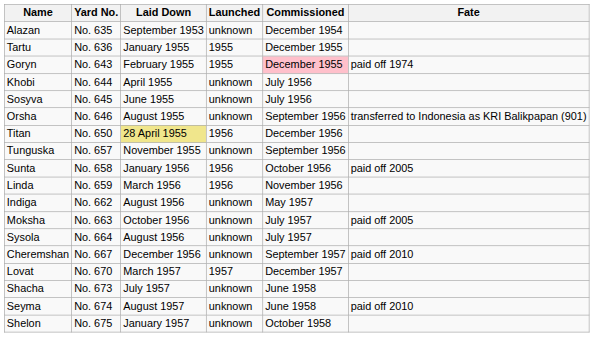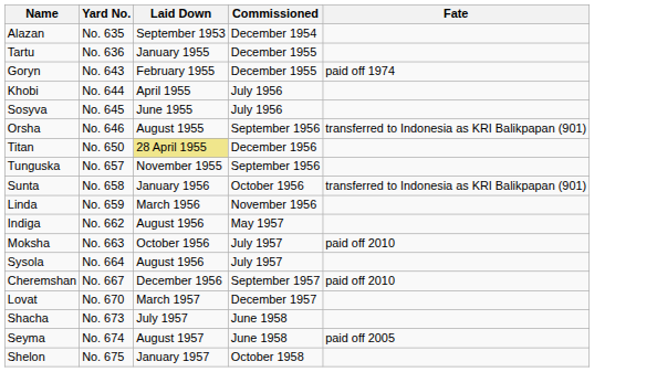 <table class="wikitable">
 <tr>
 <th><strong>Name</strong></th>
 <th><strong>Yard No.</strong></th>
 <th><strong>Laid Down</strong></th>
-<th><strong>Launched</strong></th>
 <th><strong>Commissioned</strong></th>
 <th><strong>Fate</strong></th>
 </tr>
 <tr>
 <td>Alazan</td>
 <td>No. 635</td>
 <td>September 1953</td>
-<td>unknown</td>
 <td>December 1954</td>
 <td></td>
 </tr>
 <tr>
 <td>Tartu</td>
 <td>No. 636</td>
 <td>January 1955</td>
-<td>1955</td>
 <td>December 1955</td>
 <td></td>
 </tr>
 <tr>
 <td>Goryn</td>
 <td>No. 643</td>
 <td>February 1955</td>
-<td>1955</td>
-<td style="background: pink;">December 1955</td>
+<td>December 1955</td>
 <td>paid off 1974</td>
 </tr>
 <tr>
 <td>Khobi</td>
 <td>No. 644</td>
 <td>April 1955</td>
-<td>unknown</td>
 <td>July 1956</td>
 <td></td>
 </tr>
 <tr>
 <td>Sosyva</td>
 <td>No. 645</td>
 <td>June 1955</td>
-<td>unknown</td>
 <td>July 1956</td>
 <td></td>
 </tr>
 <tr>
 <td>Orsha</td>
 <td>No. 646</td>
 <td>August 1955</td>
-<td>unknown</td>
 <td>September 1956</td>
 <td>transferred to Indonesia as KRI Balikpapan (901)</td>
 </tr>
 <tr>
 <td>Titan</td>
 <td>No. 650</td>
 <td style="background: khaki;">28 April 1955</td>
-<td>1956</td>
 <td>December 1956</td>
 <td></td>
 </tr>
 <tr>
 <td>Tunguska</td>
 <td>No. 657</td>
 <td>November 1955</td>
-<td>unknown</td>
 <td>September 1956</td>
 <td></td>
 </tr>
 <tr>
 <td>Sunta</td>
 <td>No. 658</td>
 <td>January 1956</td>
-<td>1956</td>
 <td>October 1956</td>
-<td>paid off 2005</td>
+<td>transferred to Indonesia as KRI Balikpapan (901)</td>
 </tr>
 <tr>
 <td>Linda</td>
 <td>No. 659</td>
 <td>March 1956</td>
-<td>1956</td>
 <td>November 1956</td>
 <td></td>
 </tr>
 <tr>
 <td>Indiga</td>
 <td>No. 662</td>
 <td>August 1956</td>
-<td>unknown</td>
 <td>May 1957</td>
 <td></td>
 </tr>
 <tr>
 <td>Moksha</td>
 <td>No. 663</td>
 <td>October 1956</td>
-<td>unknown</td>
 <td>July 1957</td>
-<td>paid off 2005</td>
+<td>paid off 2010</td>
 </tr>
 <tr>
 <td>Sysola</td>
 <td>No. 664</td>
 <td>August 1956</td>
-<td>unknown</td>
 <td>July 1957</td>
 <td></td>
 </tr>
 <tr>
 <td>Cheremshan</td>
 <td>No. 667</td>
 <td>December 1956</td>
-<td>unknown</td>
 <td>September 1957</td>
 <td>paid off 2010</td>
 </tr>
 <tr>
 <td>Lovat</td>
 <td>No. 670</td>
 <td>March 1957</td>
-<td>1957</td>
 <td>December 1957</td>
 <td></td>
 </tr>
 <tr>
 <td>Shacha</td>
 <td>No. 673</td>
 <td>July 1957</td>
-<td>unknown</td>
 <td>June 1958</td>
 <td></td>
 </tr>
 <tr>
 <td>Seyma</td>
 <td>No. 674</td>
 <td>August 1957</td>
-<td>unknown</td>
 <td>June 1958</td>
-<td>paid off 2010</td>
+<td>paid off 2005</td>
 </tr>
 <tr>
 <td>Shelon</td>
 <td>No. 675</td>
 <td>January 1957</td>
-<td>unknown</td>
 <td>October 1958</td>
 <td></td>
 </tr>
 </table>
